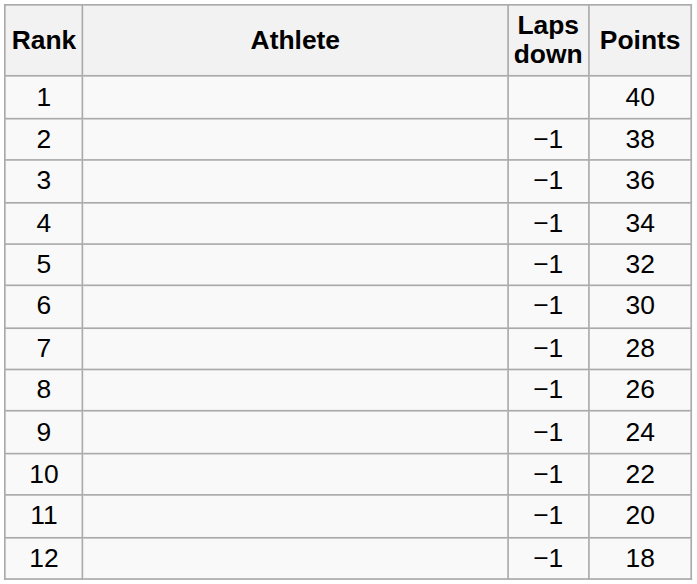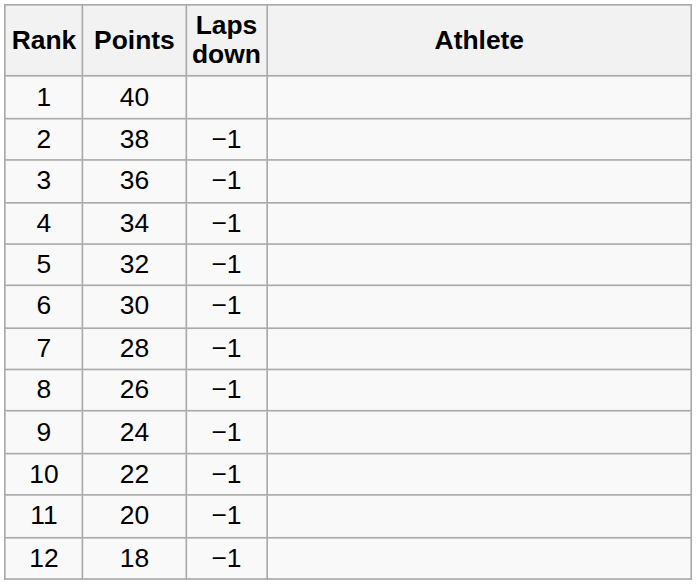 <table class=wikitable style="text-align:center">
 <tr>
 <th width=40>Rank</th>
+<th width=55>Points</th>
+<th width=40>Laps down</th>
 <th width=250>Athlete</th>
-<th width=40>Laps down</th>
-<th width=55>Points</th>
 </tr>
 <tr>
 <td>1</td>
+<td>40</td>
+<td></td>
 <td align=left></td>
-<td></td>
-<td>40</td>
 </tr>
 <tr>
 <td>2</td>
+<td>38</td>
+<td>−1</td>
 <td align=left></td>
-<td>−1</td>
-<td>38</td>
 </tr>
 <tr>
 <td>3</td>
+<td>36</td>
+<td>−1</td>
 <td align=left></td>
-<td>−1</td>
-<td>36</td>
 </tr>
 <tr>
 <td>4</td>
+<td>34</td>
+<td>−1</td>
 <td align=left></td>
-<td>−1</td>
-<td>34</td>
 </tr>
 <tr>
 <td>5</td>
+<td>32</td>
+<td>−1</td>
 <td align=left></td>
-<td>−1</td>
-<td>32</td>
 </tr>
 <tr>
 <td>6</td>
+<td>30</td>
+<td>−1</td>
 <td align=left></td>
-<td>−1</td>
-<td>30</td>
 </tr>
 <tr>
 <td>7</td>
+<td>28</td>
+<td>−1</td>
 <td align=left></td>
-<td>−1</td>
-<td>28</td>
 </tr>
 <tr>
 <td>8</td>
+<td>26</td>
+<td>−1</td>
 <td align=left></td>
-<td>−1</td>
-<td>26</td>
 </tr>
 <tr>
 <td>9</td>
+<td>24</td>
+<td>−1</td>
 <td align=left></td>
-<td>−1</td>
-<td>24</td>
 </tr>
 <tr>
 <td>10</td>
+<td>22</td>
+<td>−1</td>
 <td align=left></td>
-<td>−1</td>
-<td>22</td>
 </tr>
 <tr>
 <td>11</td>
+<td>20</td>
+<td>−1</td>
 <td align=left></td>
-<td>−1</td>
-<td>20</td>
 </tr>
 <tr>
 <td>12</td>
+<td>18</td>
+<td>−1</td>
 <td align=left></td>
-<td>−1</td>
-<td>18</td>
 </tr>
 </table>
